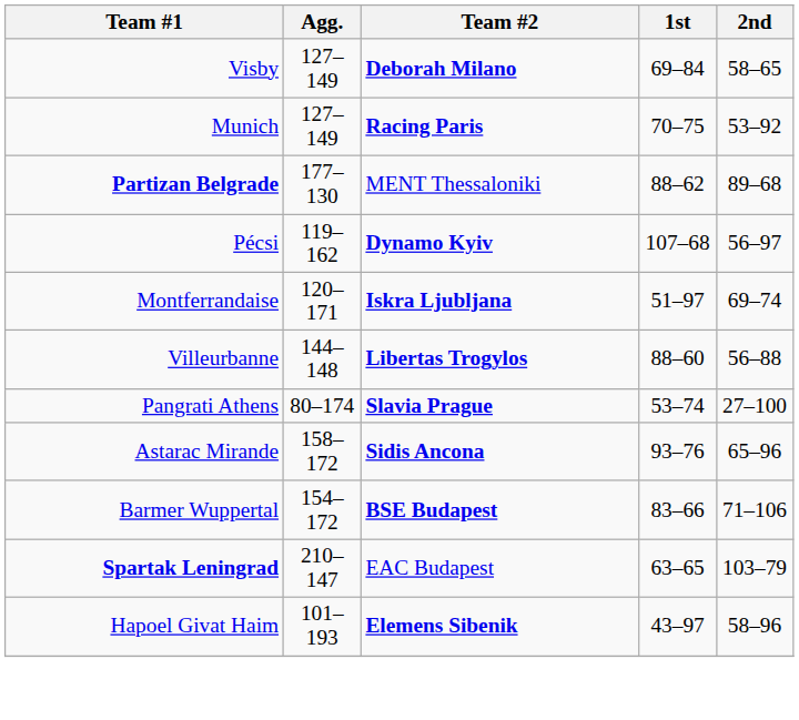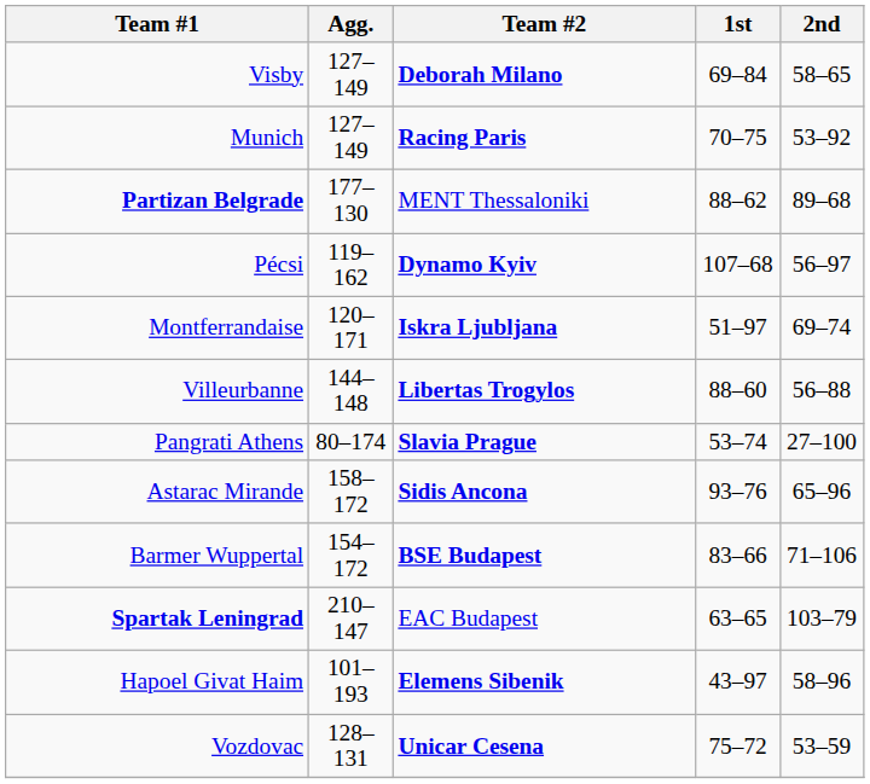 <table class=wikitable style="text-align:center">
 <tr>
 <th width=200>Team #1</th>
 <th width=50>Agg.</th>
 <th width=200>Team #2</th>
 <th width=50>1st</th>
 <th width=50>2nd</th>
 </tr>
 <tr>
 <td align=right><a href='#'>Visby</a> </td>
 <td>127–149</td>
 <td align=left> <strong><a href='#'>Deborah Milano</a></strong></td>
 <td align=center>69–84</td>
 <td align=center>58–65</td>
 </tr>
 <tr>
 <td align=right><a href='#'>Munich</a> </td>
 <td>127–149</td>
 <td align=left> <strong><a href='#'>Racing Paris</a></strong></td>
 <td align=center>70–75</td>
 <td align=center>53–92</td>
 </tr>
 <tr>
 <td align=right><strong><a href='#'>Partizan Belgrade</a></strong> </td>
 <td>177–130</td>
 <td align=left> <a href='#'>MENT Thessaloniki</a></td>
 <td align=center>88–62</td>
 <td align=center>89–68</td>
 </tr>
 <tr>
 <td align=right><a href='#'>Pécsi</a> </td>
 <td>119–162</td>
 <td align=left> <strong><a href='#'>Dynamo Kyiv</a></strong></td>
 <td align=center>107–68</td>
 <td align=center>56–97</td>
 </tr>
 <tr>
 <td align=right><a href='#'>Montferrandaise</a> </td>
 <td>120–171</td>
 <td align=left> <strong><a href='#'>Iskra Ljubljana</a></strong></td>
 <td align=center>51–97</td>
 <td align=center>69–74</td>
 </tr>
 <tr>
 <td align=right><a href='#'>Villeurbanne</a> </td>
 <td>144–148</td>
 <td align=left> <strong><a href='#'>Libertas Trogylos</a></strong></td>
 <td align=center>88–60</td>
 <td align=center>56–88</td>
 </tr>
 <tr>
 <td align=right><a href='#'>Pangrati Athens</a> </td>
 <td>80–174</td>
 <td align=left> <strong><a href='#'>Slavia Prague</a></strong></td>
 <td align=center>53–74</td>
 <td align=center>27–100</td>
 </tr>
 <tr>
 <td align=right><a href='#'>Astarac Mirande</a> </td>
 <td>158–172</td>
 <td align=left> <strong><a href='#'>Sidis Ancona</a></strong></td>
 <td align=center>93–76</td>
 <td align=center>65–96</td>
 </tr>
 <tr>
 <td align=right><a href='#'>Barmer Wuppertal</a> </td>
 <td>154–172</td>
 <td align=left> <strong><a href='#'>BSE Budapest</a></strong></td>
 <td align=center>83–66</td>
 <td align=center>71–106</td>
 </tr>
 <tr>
 <td align=right><strong><a href='#'>Spartak Leningrad</a></strong> </td>
 <td>210–147</td>
 <td align=left> <a href='#'>EAC Budapest</a></td>
 <td align=center>63–65</td>
 <td align=center>103–79</td>
 </tr>
 <tr>
 <td align=right><a href='#'>Hapoel Givat Haim</a> </td>
 <td>101–193</td>
 <td align=left> <strong><a href='#'>Elemens Sibenik</a></strong></td>
 <td align=center>43–97</td>
 <td align=center>58–96</td>
 </tr>
 <tr>
+<td align=right><a href='#'>Vozdovac</a> </td>
+<td>128–131</td>
+<td align=left> <strong><a href='#'>Unicar Cesena</a></strong></td>
+<td align=center>75–72</td>
+<td align=center>53–59</td>
+</tr>
+<tr>
 </tr>
 </table>
